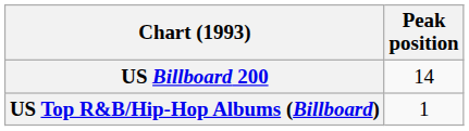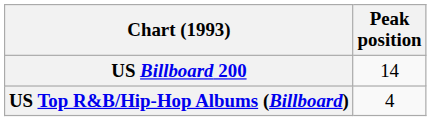 <table class="wikitable sortable plainrowheaders" style="text-align:center">
 <tr>
 <th scope="col">Chart (1993)</th>
 <th scope="col">Peak<br> position</th>
 </tr>
 <tr>
 <th scope="row">US <a href='#'><em>Billboard</em> 200</a></th>
 <td>14</td>
 </tr>
 <tr>
 <th scope="row">US <a href='#'>Top R&B/Hip-Hop Albums</a> (<em><a href='#'>Billboard</a></em>)</th>
-<td>1</td>
+<td>4</td>
 </tr>
 </table>
